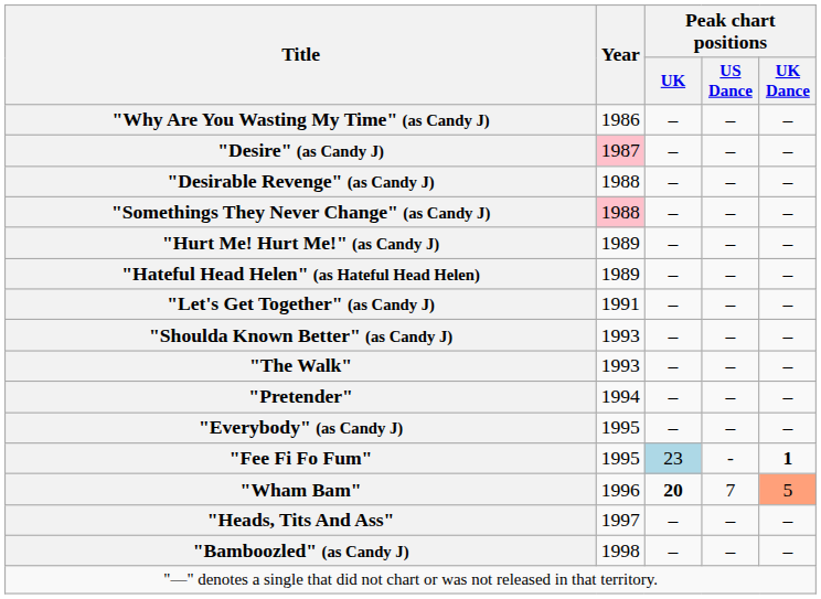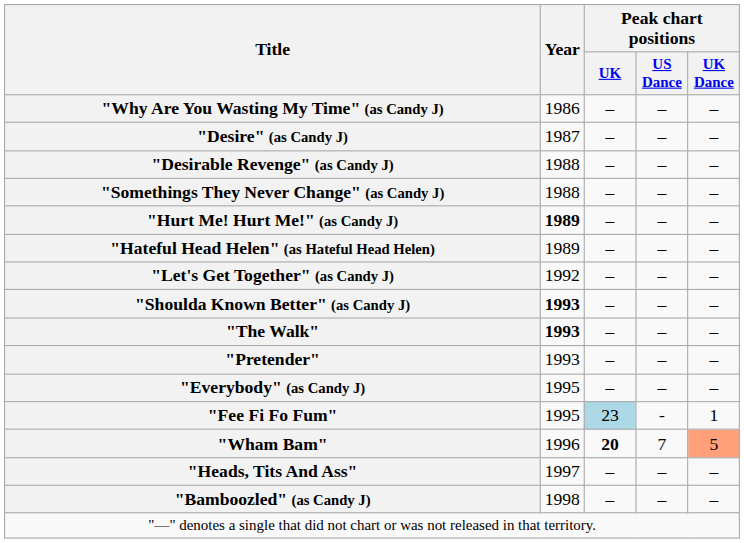 <table class="wikitable plainrowheaders" style="text-align:center;">
 <tr>
 <th scope="col" rowspan="2" style="width:30em;">Title</th>
 <th scope="col" rowspan="2" style="width:1em;">Year</th>
 <th colspan="3" scope="col">Peak chart positions</th>
 </tr>
 <tr>
 <th scope="col" style="width:3em;font-size:85%;"><a href='#'>UK</a><br></th>
 <th scope="col" style="width:3em;font-size:85%;"><a href='#'>US Dance</a><br></th>
 <th scope="col" style="width:3em;font-size:85%;"><a href='#'>UK Dance</a></th>
 </tr>
 <tr>
 <th scope="row">"Why Are You Wasting My Time" <small>(as Candy J)</small><br><span></span></th>
 <td>1986</td>
 <td>–</td>
 <td>–</td>
 <td>–</td>
 </tr>
 <tr>
 <th scope="row">"Desire" <small>(as Candy J)</small><br><span></span></th>
-<td style="background: pink;">1987</td>
+<td>1987</td>
 <td>–</td>
 <td>–</td>
 <td>–</td>
 </tr>
 <tr>
 <th scope="row">"Desirable Revenge" <small>(as Candy J)</small><br><span></span></th>
 <td>1988</td>
 <td>–</td>
 <td>–</td>
 <td>–</td>
 </tr>
 <tr>
 <th scope="row">"Somethings They Never Change" <small>(as Candy J)</small><br><span></span></th>
-<td style="background: pink;">1988</td>
+<td>1988</td>
 <td>–</td>
 <td>–</td>
 <td>–</td>
 </tr>
 <tr>
 <th scope="row">"Hurt Me! Hurt Me!" <small>(as Candy J)</small><br><span></span></th>
-<td>1989</td>
+<td><strong>1989</strong></td>
 <td>–</td>
 <td>–</td>
 <td>–</td>
 </tr>
 <tr>
 <th scope="row">"Hateful Head Helen" <small>(as Hateful Head Helen)</small><br><span></span></th>
 <td>1989</td>
 <td>–</td>
 <td>–</td>
 <td>–</td>
 </tr>
 <tr>
 <th scope="row">"Let's Get Together" <small>(as Candy J)</small><br><span></span></th>
-<td>1991</td>
+<td>1992</td>
 <td>–</td>
 <td>–</td>
 <td>–</td>
 </tr>
 <tr>
 <th scope="row">"Shoulda Known Better" <small>(as Candy J)</small><br><span></span></th>
-<td>1993</td>
+<td><strong>1993</strong></td>
 <td>–</td>
 <td>–</td>
 <td>–</td>
 </tr>
 <tr>
 <th scope="row">"The Walk"<br><span></span></th>
-<td>1993</td>
+<td><strong>1993</strong></td>
 <td>–</td>
 <td>–</td>
 <td>–</td>
 </tr>
 <tr>
 <th scope="row">"Pretender"<br><span></span></th>
-<td>1994</td>
+<td>1993</td>
 <td>–</td>
 <td>–</td>
 <td>–</td>
 </tr>
 <tr>
 <th scope="row">"Everybody" <small>(as Candy J)</small><br><span></span></th>
 <td>1995</td>
 <td>–</td>
 <td>–</td>
 <td>–</td>
 </tr>
 <tr>
 <th scope="row">"Fee Fi Fo Fum"<br><span></span></th>
 <td>1995</td>
 <td style="background: lightblue;">23</td>
 <td>-</td>
-<td><strong>1</strong></td>
+<td>1</td>
 </tr>
 <tr>
 <th scope="row">"Wham Bam"<span><br></span></th>
 <td>1996</td>
 <td><strong>20</strong></td>
 <td>7</td>
 <td style="background: lightsalmon;">5</td>
 </tr>
 <tr>
 <th scope="row">"Heads, Tits And Ass"<span><br></span></th>
 <td>1997</td>
 <td>–</td>
 <td>–</td>
 <td>–</td>
 </tr>
 <tr>
 <th scope="row">"Bamboozled" <small>(as Candy J)</small><br><span></span></th>
 <td>1998</td>
 <td>–</td>
 <td>–</td>
 <td>–</td>
 </tr>
 <tr>
 <td colspan="13" style="text-align:center; font-size:85%;">"—" denotes a single that did not chart or was not released in that territory.</td>
 </tr>
 </table>
